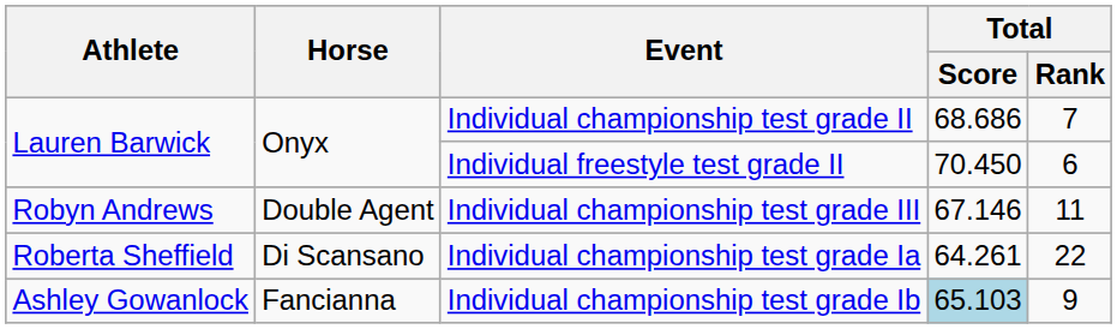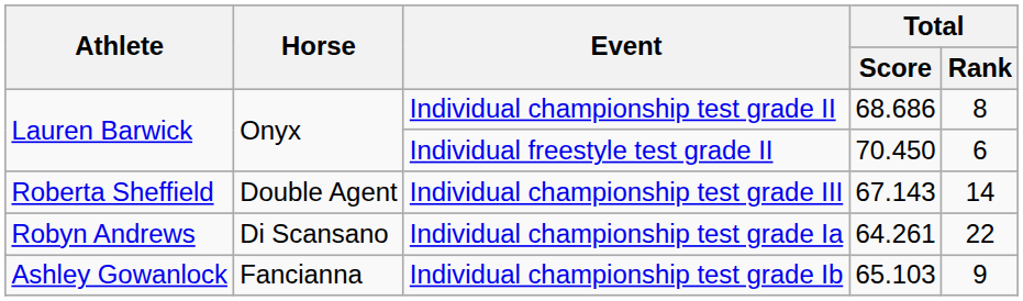 <table class=wikitable style="font-size:90%">
 <tr>
 <th rowspan="2">Athlete</th>
 <th rowspan="2">Horse</th>
 <th rowspan="2">Event</th>
 <th colspan="2">Total</th>
 </tr>
 <tr>
 <th>Score</th>
 <th>Rank</th>
 </tr>
 <tr>
 <td rowspan="2"><a href='#'>Lauren Barwick</a></td>
 <td rowspan="2">Onyx</td>
 <td><a href='#'>Individual championship test grade II</a></td>
 <td align="center">68.686</td>
-<td align="center">7</td>
+<td align="center">8</td>
 </tr>
 <tr>
 <td><a href='#'>Individual freestyle test grade II</a></td>
 <td align="center">70.450</td>
 <td align="center">6</td>
 </tr>
 <tr>
-<td><a href='#'>Robyn Andrews</a></td>
+<td><a href='#'>Roberta Sheffield</a></td>
 <td>Double Agent</td>
 <td><a href='#'>Individual championship test grade III</a></td>
-<td align="center">67.146</td>
-<td align="center">11</td>
+<td align="center">67.143</td>
+<td align="center">14</td>
 </tr>
 <tr>
-<td><a href='#'>Roberta Sheffield</a></td>
+<td><a href='#'>Robyn Andrews</a></td>
 <td>Di Scansano</td>
 <td><a href='#'>Individual championship test grade Ia</a></td>
 <td align="center">64.261</td>
 <td align="center">22</td>
 </tr>
 <tr>
 <td><a href='#'>Ashley Gowanlock</a></td>
 <td>Fancianna</td>
 <td><a href='#'>Individual championship test grade Ib</a></td>
-<td align="center" style="background: lightblue;">65.103</td>
+<td align="center">65.103</td>
 <td align="center">9</td>
 </tr>
 </table>
